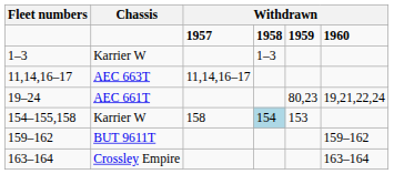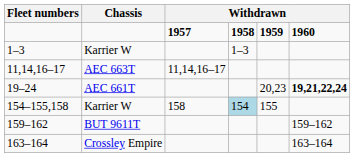 <table class="wikitable">
 <tr>
 <th>Fleet numbers</th>
 <th>Chassis</th>
 <th colspan="4">Withdrawn</th>
 </tr>
 <tr>
 <td></td>
 <td></td>
 <td><strong>1957</strong></td>
 <td><strong>1958</strong></td>
 <td><strong>1959</strong></td>
 <td><strong>1960</strong></td>
 </tr>
 <tr>
 <td>1–3</td>
 <td>Karrier W</td>
 <td></td>
 <td>1–3</td>
 <td></td>
 <td></td>
 </tr>
 <tr>
 <td>11,14,16–17</td>
 <td><a href='#'>AEC 663T</a></td>
 <td>11,14,16–17</td>
 <td></td>
 <td></td>
 <td></td>
 </tr>
 <tr>
 <td>19–24</td>
 <td><a href='#'>AEC 661T</a></td>
 <td></td>
 <td></td>
-<td>80,23</td>
-<td>19,21,22,24</td>
+<td>20,23</td>
+<td><strong>19,21,22,24</strong></td>
 </tr>
 <tr>
 <td>154–155,158</td>
 <td>Karrier W</td>
 <td>158</td>
 <td style="background: lightblue;">154</td>
-<td>153</td>
+<td>155</td>
 <td></td>
 </tr>
 <tr>
 <td>159–162</td>
 <td><a href='#'>BUT 9611T</a></td>
 <td></td>
 <td></td>
 <td></td>
 <td>159–162</td>
 </tr>
 <tr>
 <td>163–164</td>
 <td><a href='#'>Crossley</a> Empire</td>
 <td></td>
 <td></td>
 <td></td>
 <td>163–164</td>
 </tr>
 </table>
